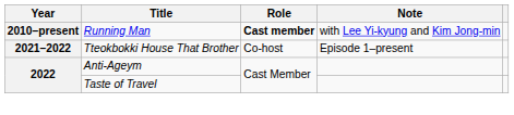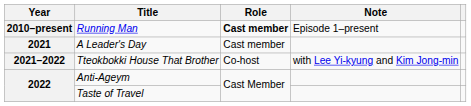 <table class="wikitable sortable plainrowheaders">
 <tr>
 <th scope="col">Year</th>
 <th scope="col">Title</th>
 <th scope="col">Role</th>
 <th scope="col" class="unsortable">Note</th>
 <th scope="col" class="unsortable"></th>
 </tr>
 <tr>
 <th scope="row">2010–present</th>
 <td><em><a href='#'>Running Man</a></em></td>
 <td><strong>Cast member</strong></td>
-<td>with <a href='#'>Lee Yi-kyung</a> and <a href='#'>Kim Jong-min</a></td>
+<td>Episode 1–present</td>
+<td style="text-align:center"></td>
+</tr>
+<tr>
+<th scope="row" rowspan="1">2021</th>
+<td><em> A Leader's Day</em></td>
+<td>Cast member</td>
+<td></td>
 <td style="text-align:center"></td>
 </tr>
 <tr>
 <th scope="row">2021–2022</th>
 <td><em>Tteokbokki House That Brother</em></td>
 <td>Co-host</td>
-<td>Episode 1–present</td>
+<td>with <a href='#'>Lee Yi-kyung</a> and <a href='#'>Kim Jong-min</a></td>
 <td style="text-align:center"></td>
 </tr>
 <tr>
 <th scope="row" rowspan=2>2022</th>
 <td><em>Anti-Ageym</em></td>
 <td rowspan=2>Cast Member</td>
 <td></td>
 <td style="text-align:center"></td>
 </tr>
 <tr>
 <td><em>Taste of Travel</em></td>
 <td></td>
 <td style="text-align:center"></td>
 </tr>
 </table>
